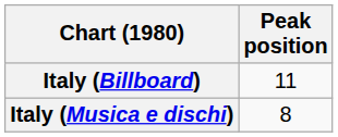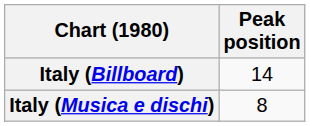 <table class="wikitable plainrowheaders" style="text-align:center">
 <tr>
 <th scope="col">Chart (1980)</th>
 <th scope="col">Peak<br>position</th>
 </tr>
 <tr>
 <th scope="row">Italy (<em><a href='#'>Billboard</a></em>)</th>
-<td>11</td>
+<td>14</td>
 </tr>
 <tr>
 <th scope="row">Italy (<em><a href='#'>Musica e dischi</a></em>)</th>
 <td>8</td>
 </tr>
 </table>
